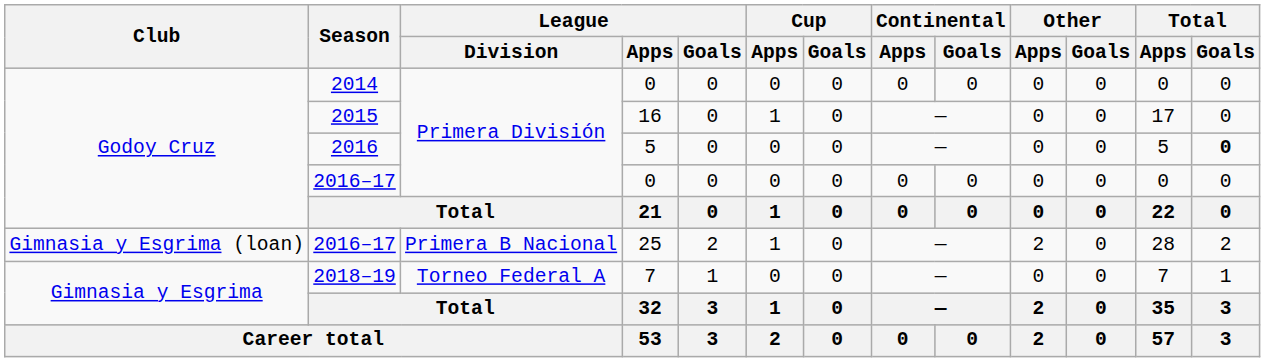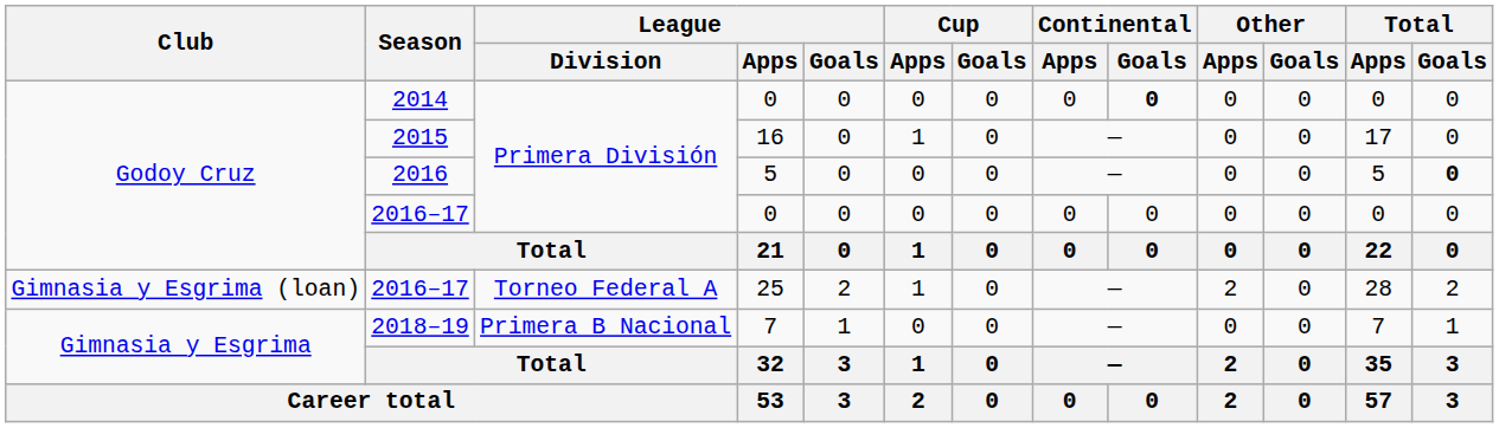 <table class="wikitable" style="text-align:center">
 <tr>
 <th rowspan="2">Club</th>
 <th rowspan="2">Season</th>
 <th colspan="3">League</th>
 <th colspan="2">Cup</th>
 <th colspan="2">Continental</th>
 <th colspan="2">Other</th>
 <th colspan="2">Total</th>
 </tr>
 <tr>
 <th>Division</th>
 <th>Apps</th>
 <th>Goals</th>
 <th>Apps</th>
 <th>Goals</th>
 <th>Apps</th>
 <th>Goals</th>
 <th>Apps</th>
 <th>Goals</th>
 <th>Apps</th>
 <th>Goals</th>
 </tr>
 <tr>
 <td rowspan="5"><a href='#'>Godoy Cruz</a></td>
 <td><a href='#'>2014</a></td>
 <td rowspan="4"><a href='#'>Primera División</a></td>
 <td>0</td>
 <td>0</td>
 <td>0</td>
 <td>0</td>
 <td>0</td>
-<td>0</td>
+<td><strong>0</strong></td>
 <td>0</td>
 <td>0</td>
 <td>0</td>
 <td>0</td>
 </tr>
 <tr>
 <td><a href='#'>2015</a></td>
 <td>16</td>
 <td>0</td>
 <td>1</td>
 <td>0</td>
 <td colspan="2">—</td>
 <td>0</td>
 <td>0</td>
 <td>17</td>
 <td>0</td>
 </tr>
 <tr>
 <td><a href='#'>2016</a></td>
 <td>5</td>
 <td>0</td>
 <td>0</td>
 <td>0</td>
 <td colspan="2">—</td>
 <td>0</td>
 <td>0</td>
 <td>5</td>
 <td><strong>0</strong></td>
 </tr>
 <tr>
 <td><a href='#'>2016–17</a></td>
 <td>0</td>
 <td>0</td>
 <td>0</td>
 <td>0</td>
 <td>0</td>
 <td>0</td>
 <td>0</td>
 <td>0</td>
 <td>0</td>
 <td>0</td>
 </tr>
 <tr>
 <th colspan="2">Total</th>
 <th>21</th>
 <th>0</th>
 <th>1</th>
 <th>0</th>
 <th>0</th>
 <th>0</th>
 <th>0</th>
 <th>0</th>
 <th>22</th>
 <th>0</th>
 </tr>
 <tr>
 <td rowspan="1"><a href='#'>Gimnasia y Esgrima</a> (loan)</td>
 <td><a href='#'>2016–17</a></td>
-<td rowspan="1"><a href='#'>Primera B Nacional</a></td>
+<td rowspan="1"><a href='#'>Torneo Federal A</a></td>
 <td>25</td>
 <td>2</td>
 <td>1</td>
 <td>0</td>
 <td colspan="2">—</td>
 <td>2</td>
 <td>0</td>
 <td>28</td>
 <td>2</td>
 </tr>
 <tr>
 <td rowspan="2"><a href='#'>Gimnasia y Esgrima</a></td>
 <td><a href='#'>2018–19</a></td>
-<td rowspan="1"><a href='#'>Torneo Federal A</a></td>
+<td rowspan="1"><a href='#'>Primera B Nacional</a></td>
 <td>7</td>
 <td>1</td>
 <td>0</td>
 <td>0</td>
 <td colspan="2">—</td>
 <td>0</td>
 <td>0</td>
 <td>7</td>
 <td>1</td>
 </tr>
 <tr>
 <th colspan="2">Total</th>
 <th>32</th>
 <th>3</th>
 <th>1</th>
 <th>0</th>
 <th colspan="2">—</th>
 <th>2</th>
 <th>0</th>
 <th>35</th>
 <th>3</th>
 </tr>
 <tr>
 <th colspan="3">Career total</th>
 <th>53</th>
 <th>3</th>
 <th>2</th>
 <th>0</th>
 <th>0</th>
 <th>0</th>
 <th>2</th>
 <th>0</th>
 <th>57</th>
 <th>3</th>
 </tr>
 </table>
